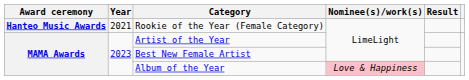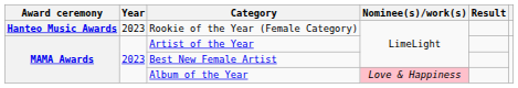 <table class="wikitable plainrowheaders sortable" style="text-align:left">
 <tr>
 <th scope="col">Award ceremony</th>
 <th scope="col">Year</th>
 <th scope="col">Category</th>
 <th scope="col">Nominee(s)/work(s)</th>
 <th scope="col">Result</th>
 <th scope="col" class="unsortable"></th>
 </tr>
 <tr>
 <th scope="row"><a href='#'>Hanteo Music Awards</a></th>
-<td>2021</td>
+<td>2023</td>
 <td>Rookie of the Year (Female Category)</td>
 <td rowspan="3" style="text-align:center">LimeLight</td>
 <td></td>
 <td style="text-align:center"></td>
 </tr>
 <tr>
 <th scope="row" rowspan="3"><a href='#'>MAMA Awards</a></th>
 <td rowspan="3" style="text-align:center"><a href='#'>2023</a></td>
 <td><a href='#'>Artist of the Year</a></td>
 <td></td>
 <td rowspan="3" style="text-align:center"></td>
 </tr>
 <tr>
 <td><a href='#'>Best New Female Artist</a></td>
 <td></td>
 </tr>
 <tr>
 <td><a href='#'>Album of the Year</a></td>
 <td style="background: pink; text-align:center"><em>Love & Happiness</em></td>
 <td></td>
 </tr>
 </table>
